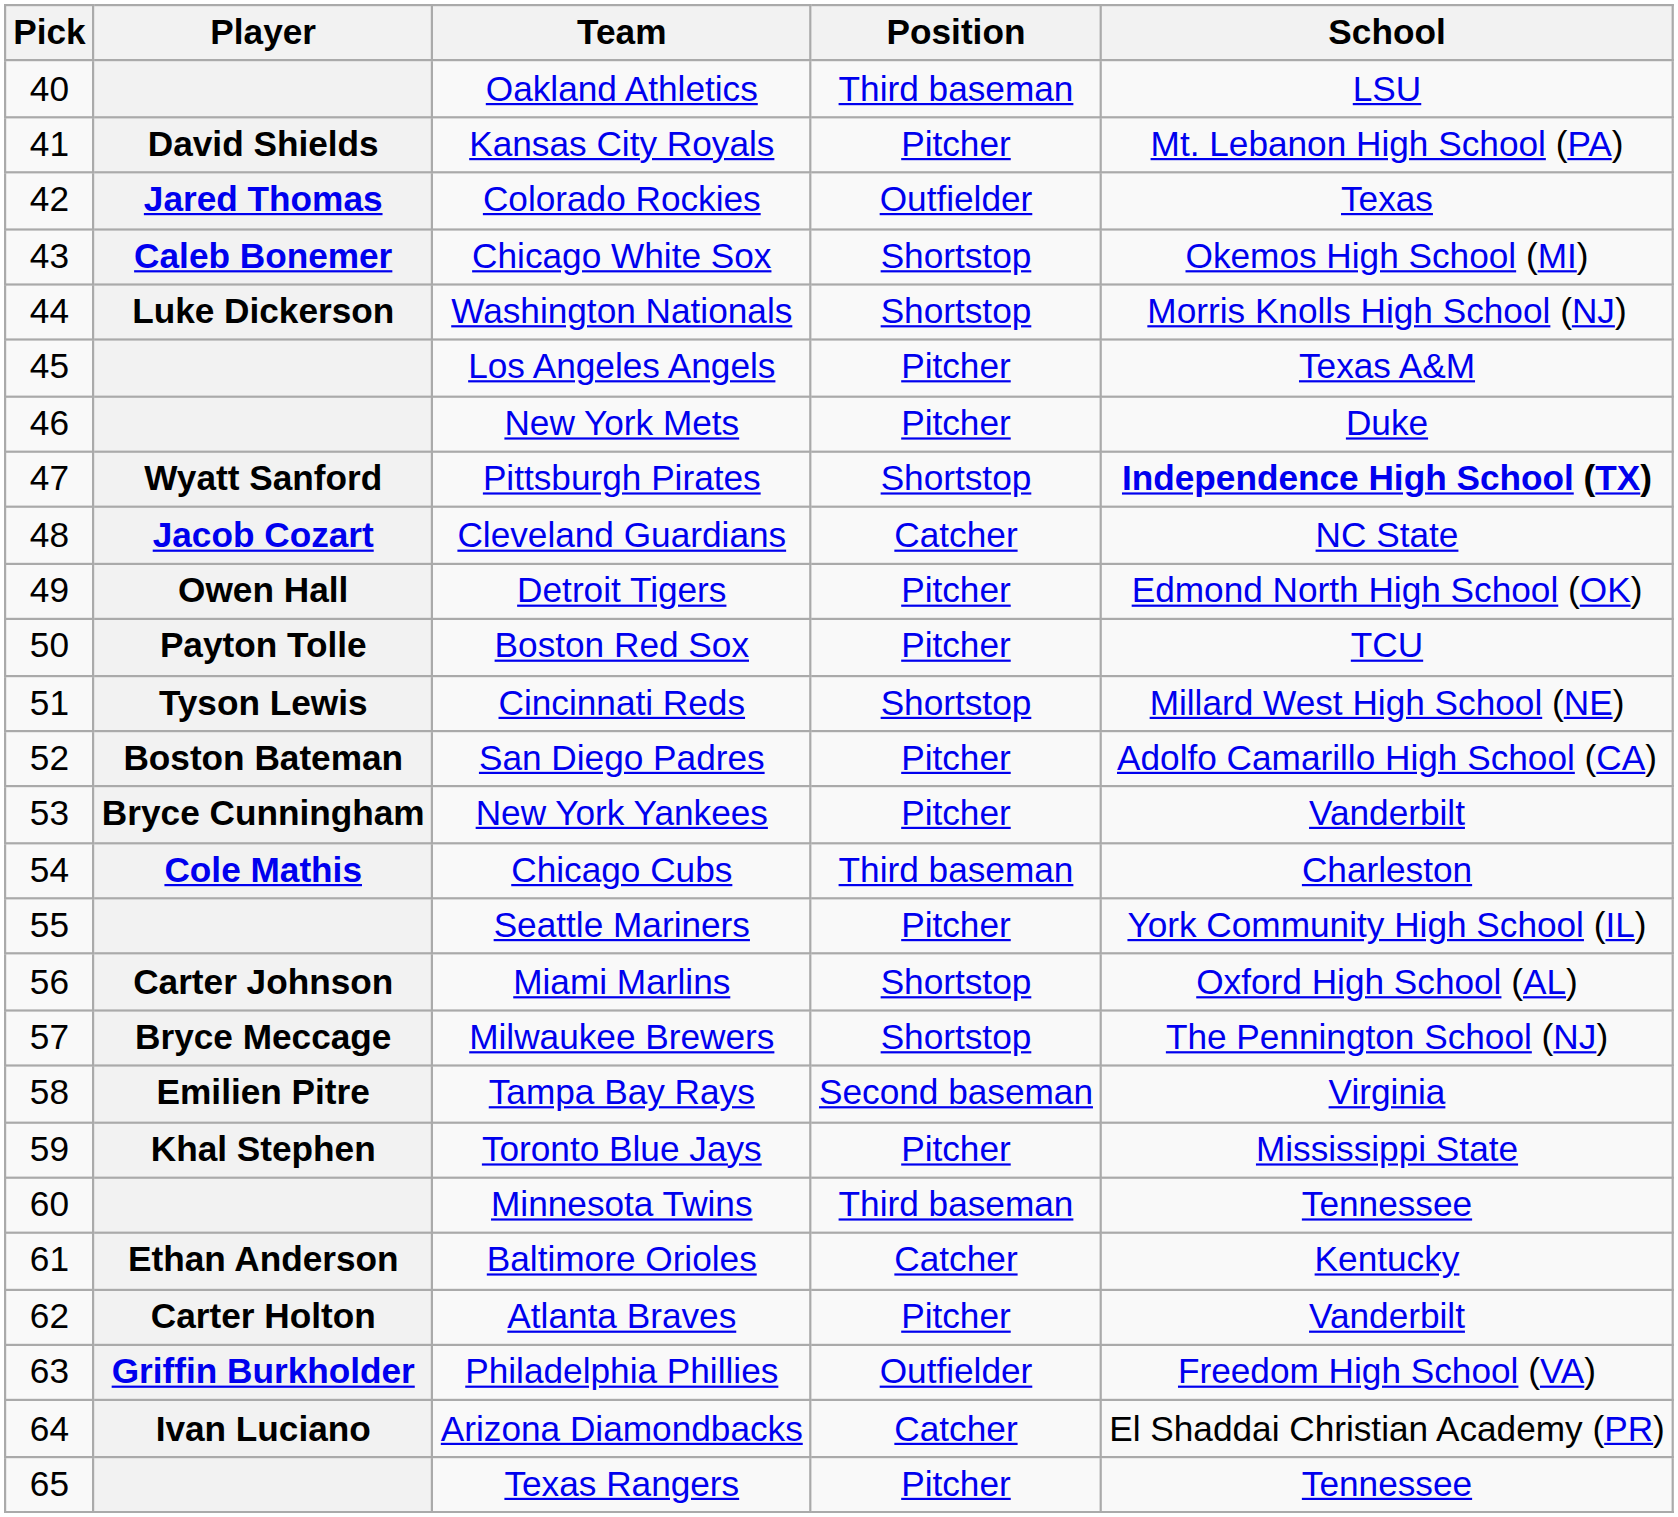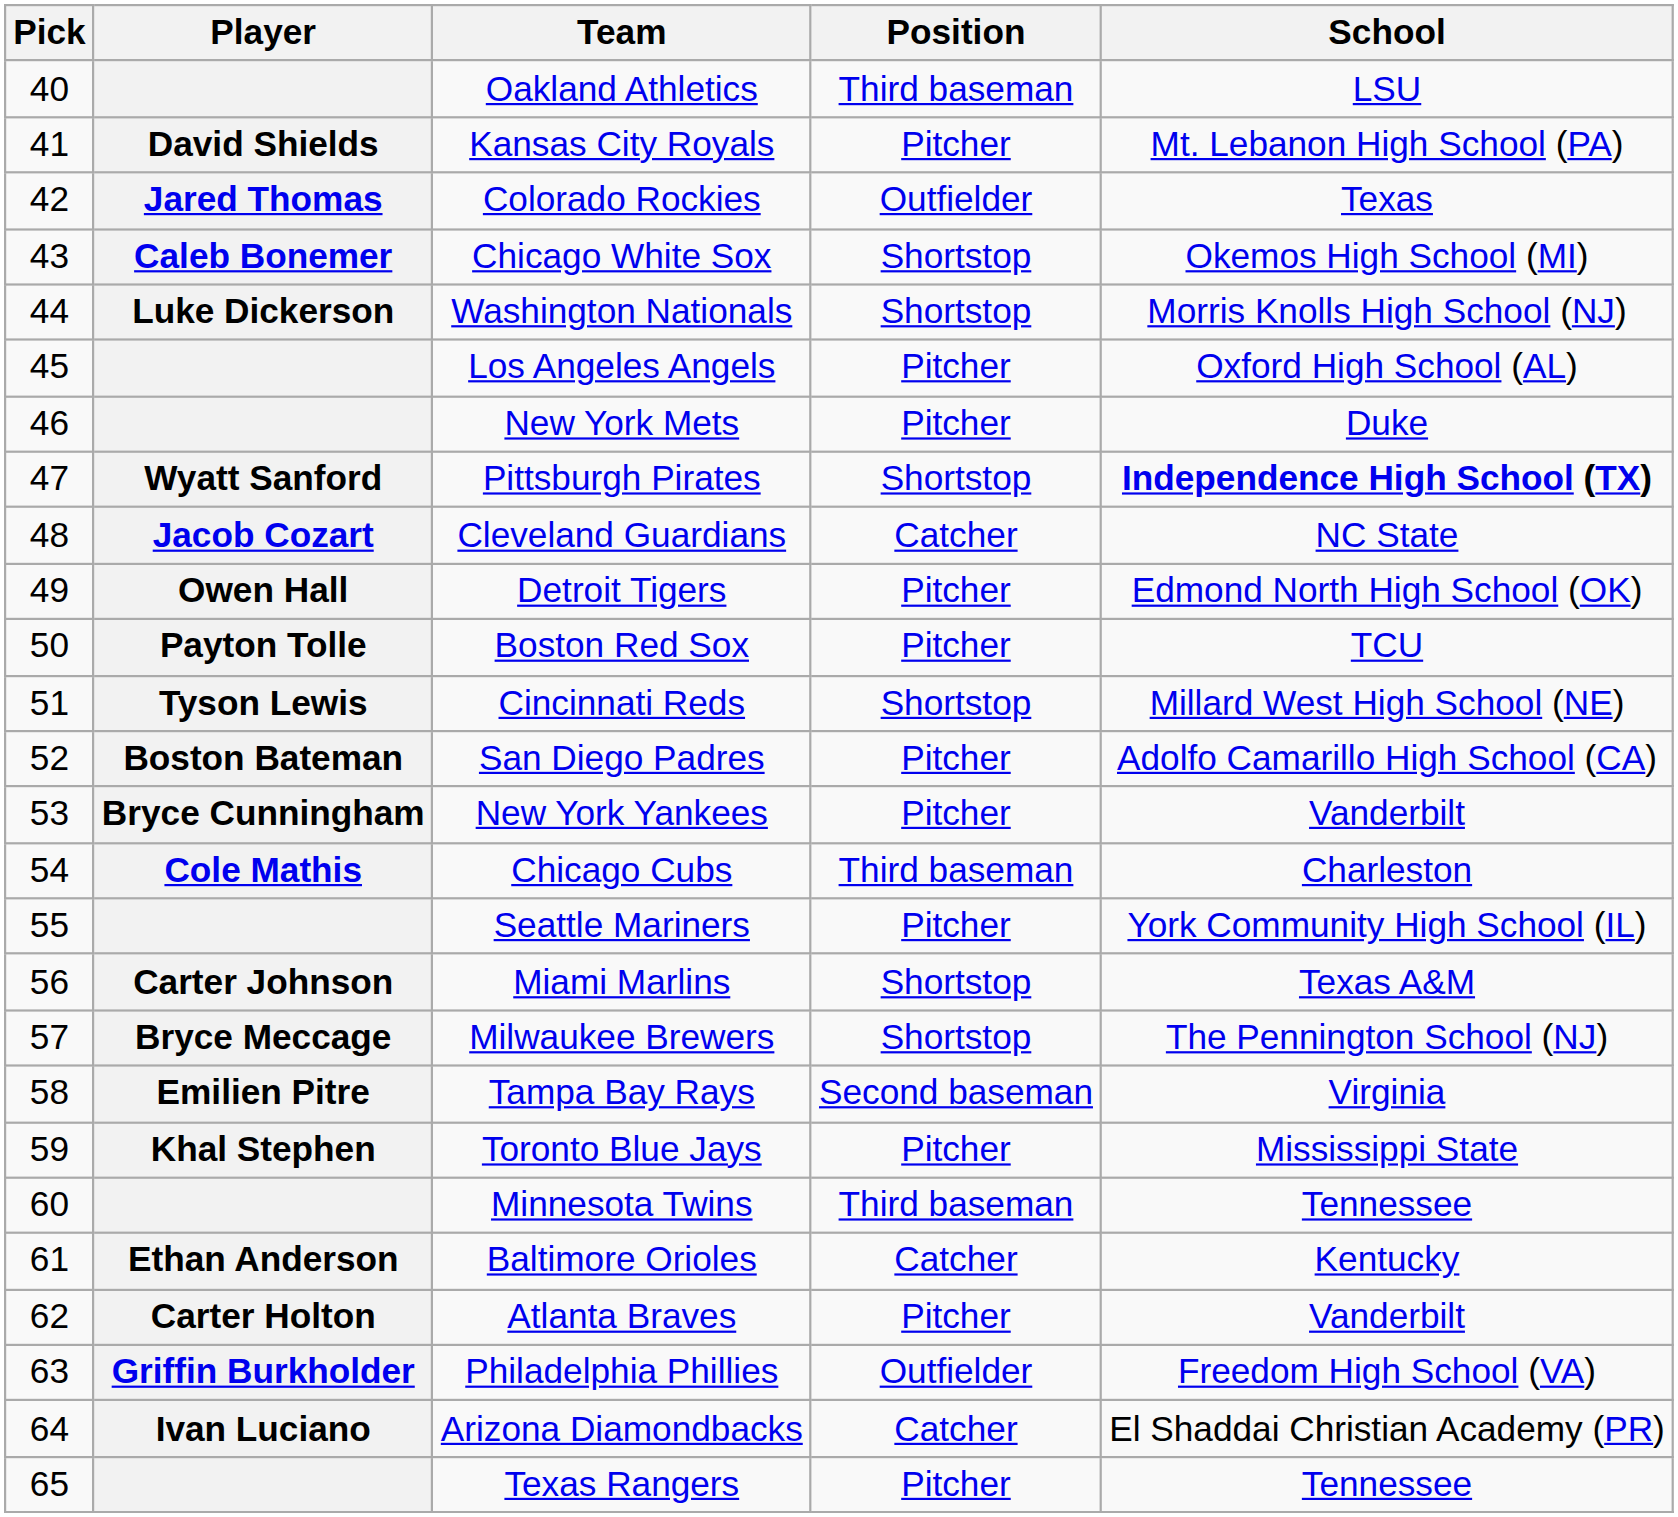 <table class="wikitable sortable plainrowheaders" style="text-align:center; width=74%">
 <tr>
 <th scope="col">Pick</th>
 <th scope="col">Player</th>
 <th scope="col">Team</th>
 <th scope="col">Position</th>
 <th scope="col">School</th>
 </tr>
 <tr>
 <td>40</td>
 <th scope="row" style="text-align:center"></th>
 <td><a href='#'>Oakland Athletics</a></td>
 <td><a href='#'>Third baseman</a></td>
 <td><a href='#'>LSU</a></td>
 </tr>
 <tr>
 <td>41</td>
 <th scope="row" style="text-align:center">David Shields</th>
 <td><a href='#'>Kansas City Royals</a></td>
 <td><a href='#'>Pitcher</a></td>
 <td><a href='#'>Mt. Lebanon High School</a> (<a href='#'>PA</a>)</td>
 </tr>
 <tr>
 <td>42</td>
 <th scope="row" style="text-align:center"><a href='#'>Jared Thomas</a></th>
 <td><a href='#'>Colorado Rockies</a></td>
 <td><a href='#'>Outfielder</a></td>
 <td><a href='#'>Texas</a></td>
 </tr>
 <tr>
 <td>43</td>
 <th scope="row" style="text-align:center"><a href='#'>Caleb Bonemer</a></th>
 <td><a href='#'>Chicago White Sox</a></td>
 <td><a href='#'>Shortstop</a></td>
 <td><a href='#'>Okemos High School</a> (<a href='#'>MI</a>)</td>
 </tr>
 <tr>
 <td>44</td>
 <th scope="row" style="text-align:center">Luke Dickerson</th>
 <td><a href='#'>Washington Nationals</a></td>
 <td><a href='#'>Shortstop</a></td>
 <td><a href='#'>Morris Knolls High School</a> (<a href='#'>NJ</a>)</td>
 </tr>
 <tr>
 <td>45</td>
 <th scope="row" style="text-align:center"></th>
 <td><a href='#'>Los Angeles Angels</a></td>
 <td><a href='#'>Pitcher</a></td>
-<td><a href='#'>Texas A&M</a></td>
+<td><a href='#'>Oxford High School</a> (<a href='#'>AL</a>)</td>
 </tr>
 <tr>
 <td>46</td>
 <th scope="row" style="text-align:center"></th>
 <td><a href='#'>New York Mets</a></td>
 <td><a href='#'>Pitcher</a></td>
 <td><a href='#'>Duke</a></td>
 </tr>
 <tr>
 <td>47</td>
 <th scope="row" style="text-align:center">Wyatt Sanford</th>
 <td><a href='#'>Pittsburgh Pirates</a></td>
 <td><a href='#'>Shortstop</a></td>
 <td><strong><a href='#'>Independence High School</a> (<a href='#'>TX</a>)</strong></td>
 </tr>
 <tr>
 <td>48</td>
 <th scope="row" style="text-align:center"><a href='#'>Jacob Cozart</a></th>
 <td><a href='#'>Cleveland Guardians</a></td>
 <td><a href='#'>Catcher</a></td>
 <td><a href='#'>NC State</a></td>
 </tr>
 <tr>
 <td>49</td>
 <th scope="row" style="text-align:center">Owen Hall</th>
 <td><a href='#'>Detroit Tigers</a></td>
 <td><a href='#'>Pitcher</a></td>
 <td><a href='#'>Edmond North High School</a> (<a href='#'>OK</a>)</td>
 </tr>
 <tr>
 <td>50</td>
 <th scope="row" style="text-align:center">Payton Tolle</th>
 <td><a href='#'>Boston Red Sox</a></td>
 <td><a href='#'>Pitcher</a></td>
 <td><a href='#'>TCU</a></td>
 </tr>
 <tr>
 <td>51</td>
 <th scope="row" style="text-align:center">Tyson Lewis</th>
 <td><a href='#'>Cincinnati Reds</a></td>
 <td><a href='#'>Shortstop</a></td>
 <td><a href='#'>Millard West High School</a> (<a href='#'>NE</a>)</td>
 </tr>
 <tr>
 <td>52</td>
 <th scope="row" style="text-align:center">Boston Bateman</th>
 <td><a href='#'>San Diego Padres</a></td>
 <td><a href='#'>Pitcher</a></td>
 <td><a href='#'>Adolfo Camarillo High School</a> (<a href='#'>CA</a>)</td>
 </tr>
 <tr>
 <td>53</td>
 <th scope="row" style="text-align:center">Bryce Cunningham</th>
 <td><a href='#'>New York Yankees</a></td>
 <td><a href='#'>Pitcher</a></td>
 <td><a href='#'>Vanderbilt</a></td>
 </tr>
 <tr>
 <td>54</td>
 <th scope="row" style="text-align:center"><a href='#'>Cole Mathis</a></th>
 <td><a href='#'>Chicago Cubs</a></td>
 <td><a href='#'>Third baseman</a></td>
 <td><a href='#'>Charleston</a></td>
 </tr>
 <tr>
 <td>55</td>
 <th scope="row" style="text-align:center"></th>
 <td><a href='#'>Seattle Mariners</a></td>
 <td><a href='#'>Pitcher</a></td>
 <td><a href='#'>York Community High School</a> (<a href='#'>IL</a>)</td>
 </tr>
 <tr>
 <td>56</td>
 <th scope="row" style="text-align:center">Carter Johnson</th>
 <td><a href='#'>Miami Marlins</a></td>
 <td><a href='#'>Shortstop</a></td>
-<td><a href='#'>Oxford High School</a> (<a href='#'>AL</a>)</td>
+<td><a href='#'>Texas A&M</a></td>
 </tr>
 <tr>
 <td>57</td>
 <th scope="row" style="text-align:center">Bryce Meccage</th>
 <td><a href='#'>Milwaukee Brewers</a></td>
 <td><a href='#'>Shortstop</a></td>
 <td><a href='#'>The Pennington School</a> (<a href='#'>NJ</a>)</td>
 </tr>
 <tr>
 <td>58</td>
 <th scope="row" style="text-align:center">Emilien Pitre</th>
 <td><a href='#'>Tampa Bay Rays</a></td>
 <td><a href='#'>Second baseman</a></td>
 <td><a href='#'>Virginia</a></td>
 </tr>
 <tr>
 <td>59</td>
 <th scope="row" style="text-align:center">Khal Stephen</th>
 <td><a href='#'>Toronto Blue Jays</a></td>
 <td><a href='#'>Pitcher</a></td>
 <td><a href='#'>Mississippi State</a></td>
 </tr>
 <tr>
 <td>60</td>
 <th scope="row" style="text-align:center"></th>
 <td><a href='#'>Minnesota Twins</a></td>
 <td><a href='#'>Third baseman</a></td>
 <td><a href='#'>Tennessee</a></td>
 </tr>
 <tr>
 <td>61</td>
 <th scope="row" style="text-align:center">Ethan Anderson</th>
 <td><a href='#'>Baltimore Orioles</a></td>
 <td><a href='#'>Catcher</a></td>
 <td><a href='#'>Kentucky</a></td>
 </tr>
 <tr>
 <td>62</td>
 <th scope="row" style="text-align:center">Carter Holton</th>
 <td><a href='#'>Atlanta Braves</a></td>
 <td><a href='#'>Pitcher</a></td>
 <td><a href='#'>Vanderbilt</a></td>
 </tr>
 <tr>
 <td>63</td>
 <th scope="row" style="text-align:center"><a href='#'>Griffin Burkholder</a></th>
 <td><a href='#'>Philadelphia Phillies</a></td>
 <td><a href='#'>Outfielder</a></td>
 <td><a href='#'>Freedom High School</a> (<a href='#'>VA</a>)</td>
 </tr>
 <tr>
 <td>64</td>
 <th scope="row" style="text-align:center">Ivan Luciano</th>
 <td><a href='#'>Arizona Diamondbacks</a></td>
 <td><a href='#'>Catcher</a></td>
 <td>El Shaddai Christian Academy (<a href='#'>PR</a>)</td>
 </tr>
 <tr>
 <td>65</td>
 <th scope="row" style="text-align:center"></th>
 <td><a href='#'>Texas Rangers</a></td>
 <td><a href='#'>Pitcher</a></td>
 <td><a href='#'>Tennessee</a></td>
 </tr>
 <tr>
 </tr>
 </table>
